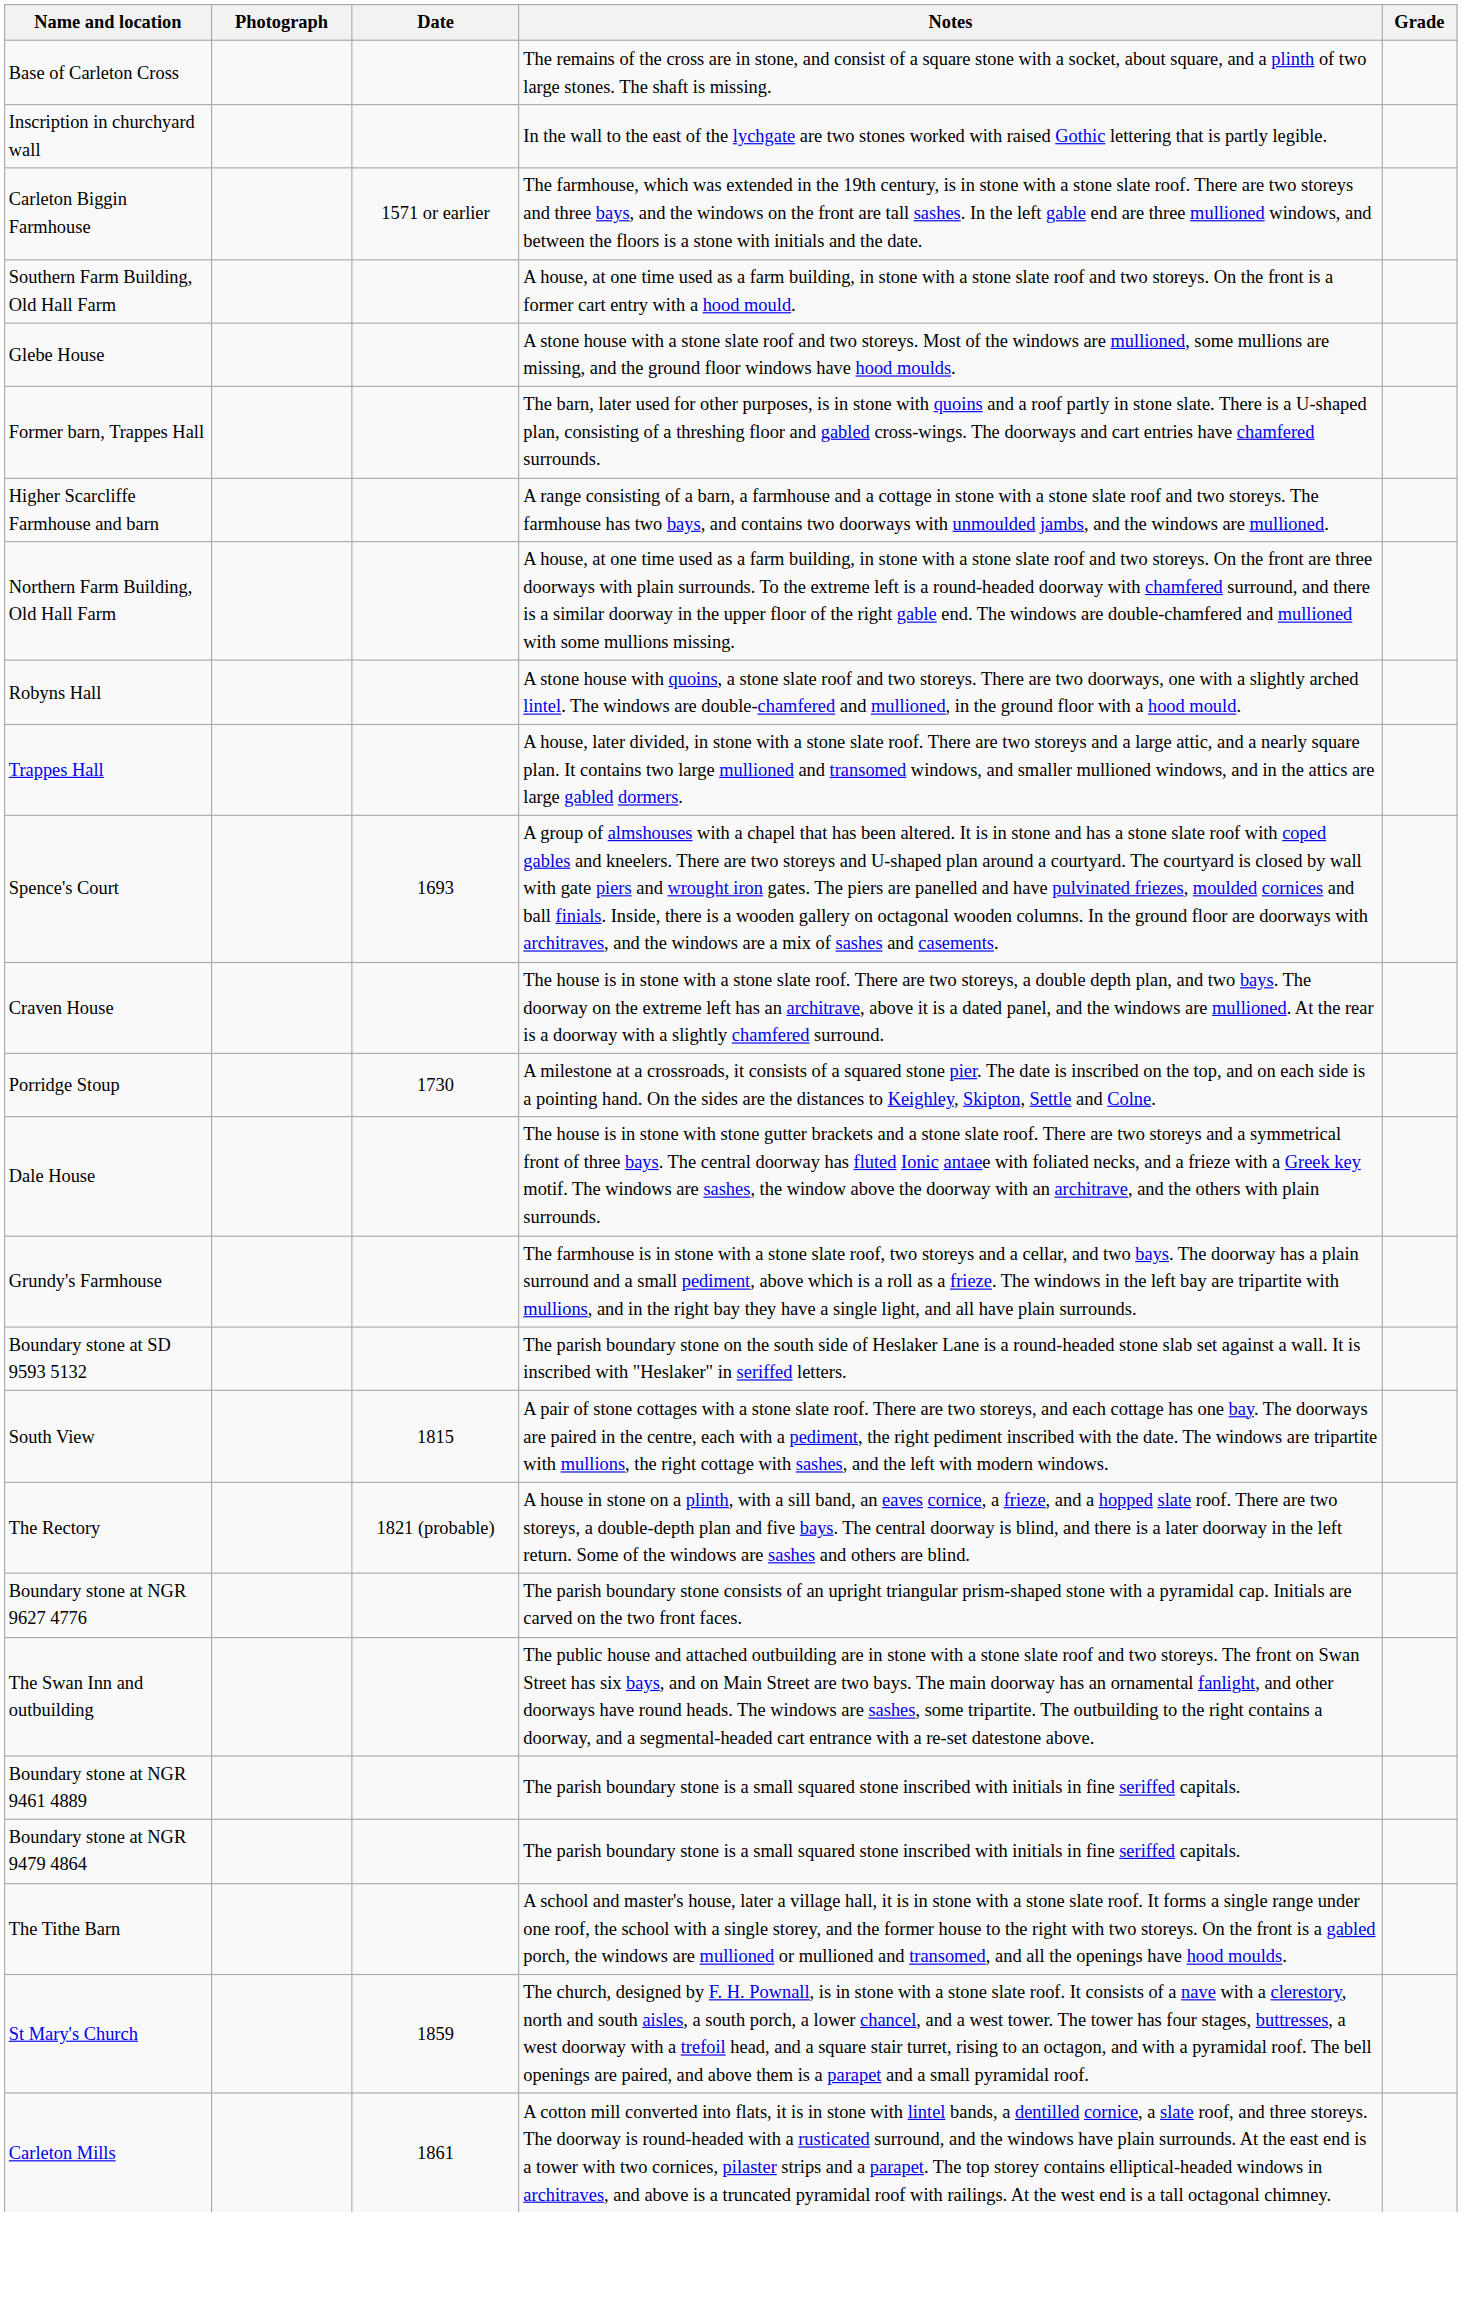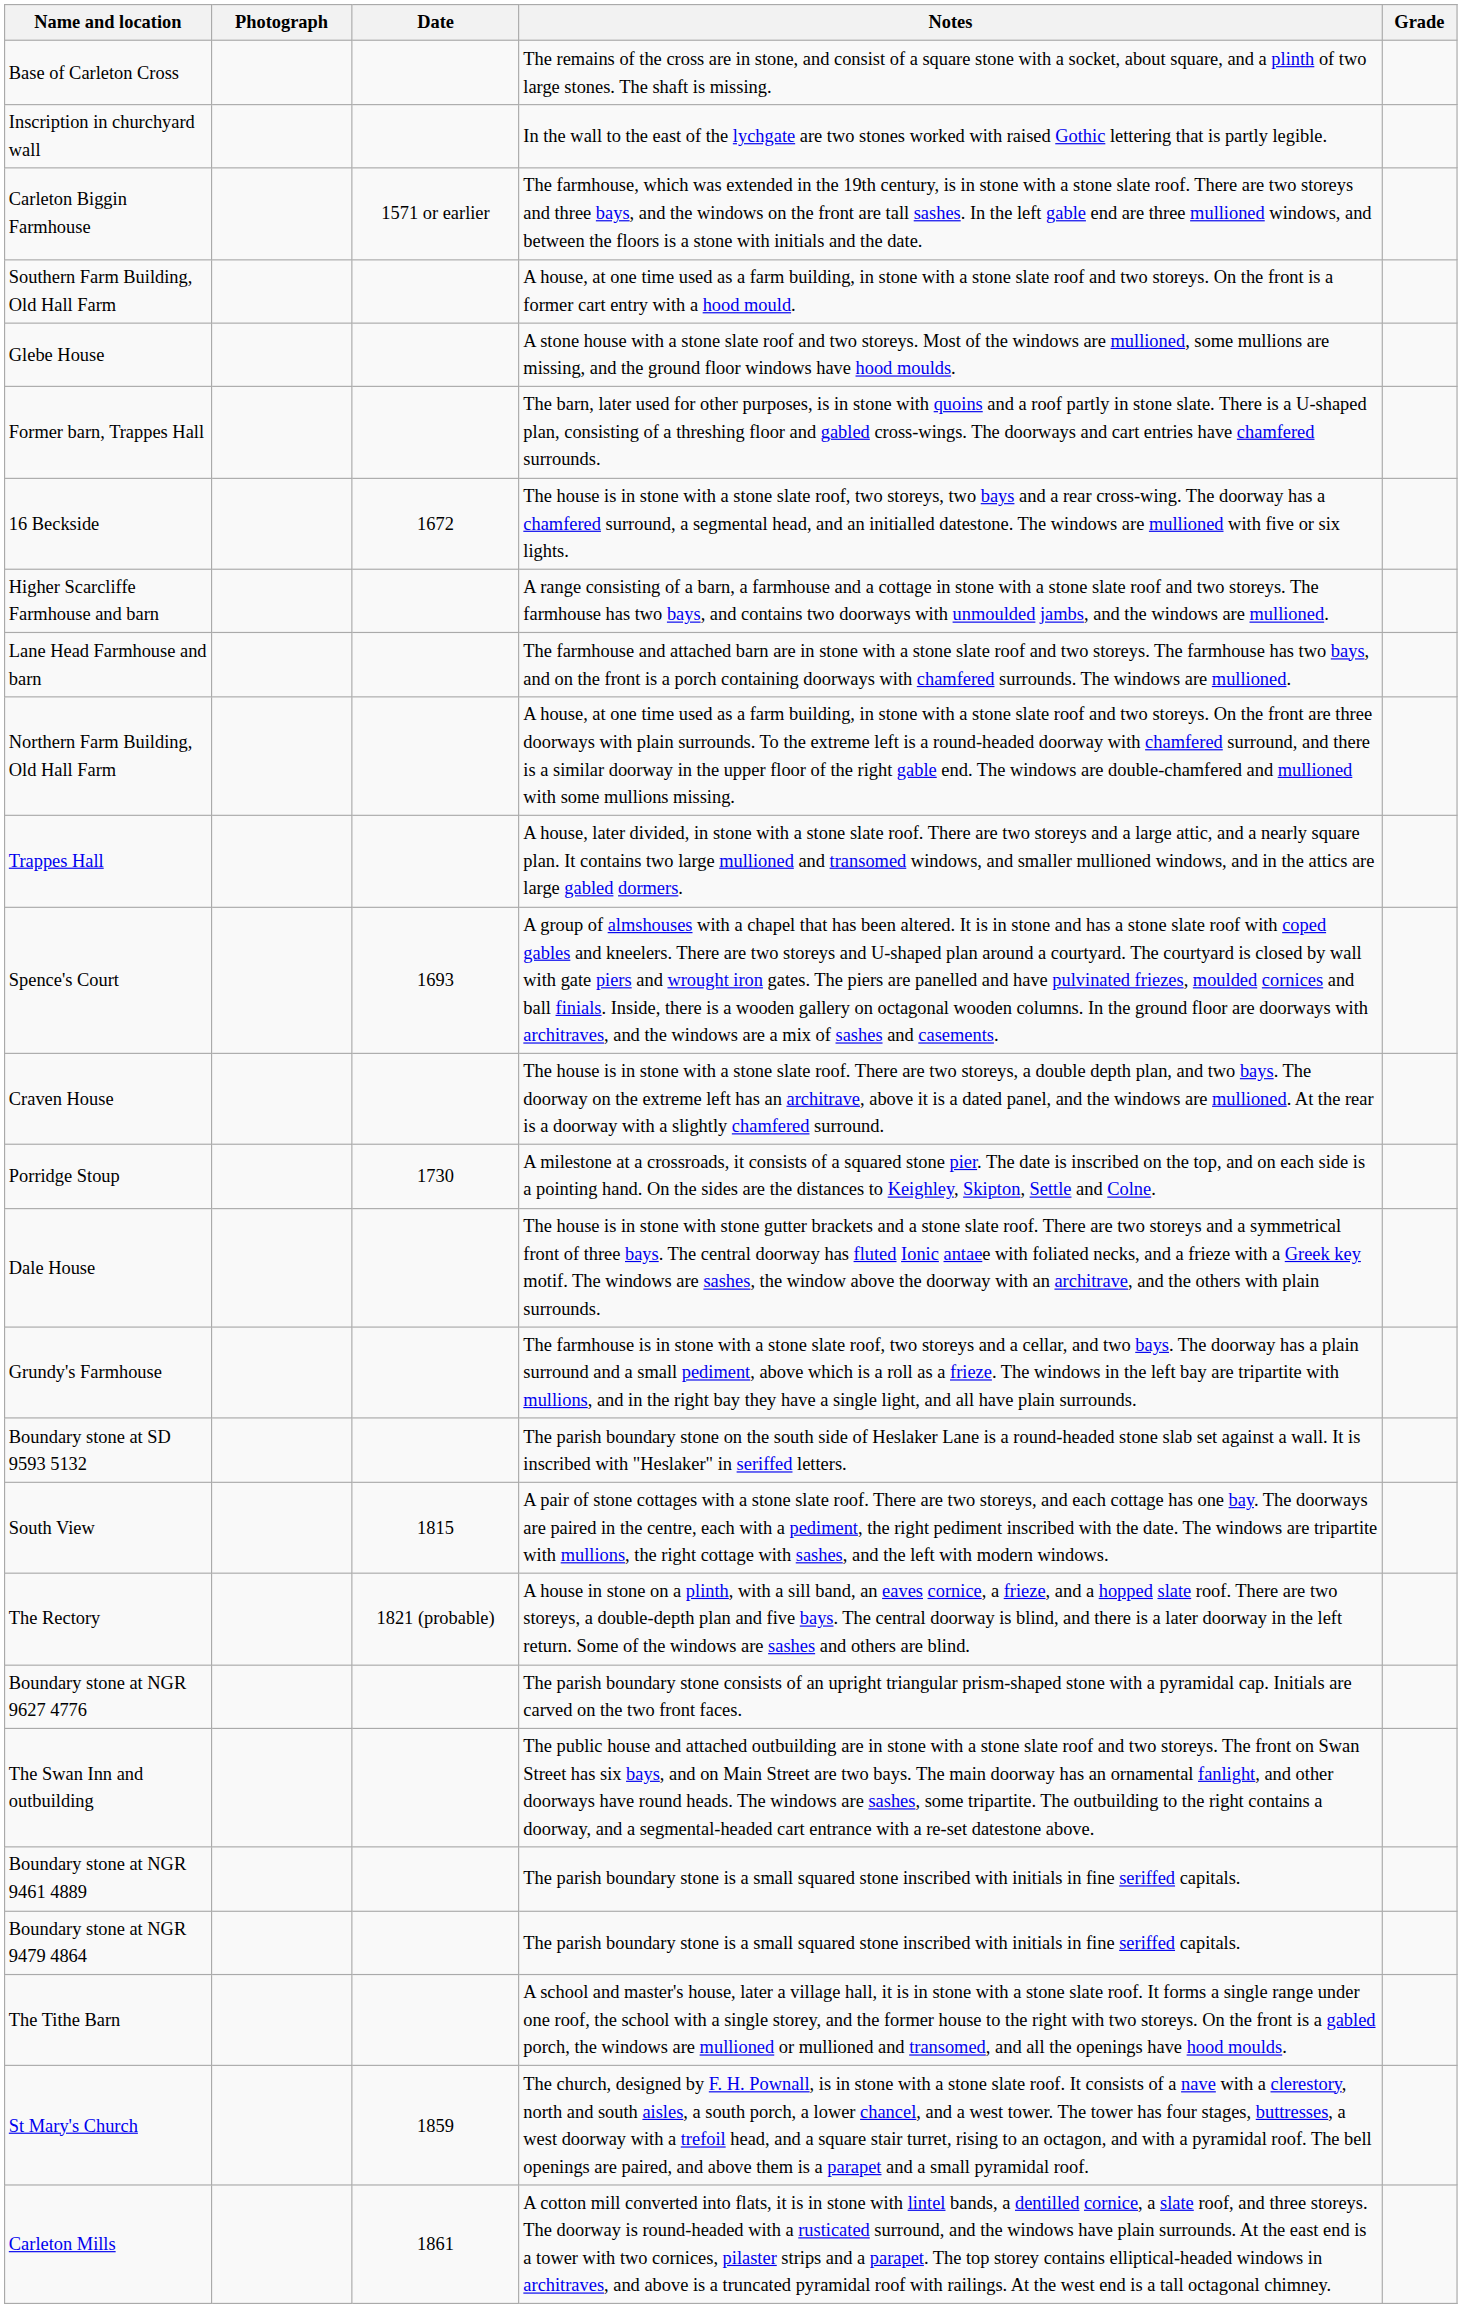 <table class="wikitable sortable plainrowheaders" style="width:100%; border:0px; text-align:left; line-height:150%">
 <tr>
 <th scope="col"  style="width:150px">Name and location</th>
 <th scope="col"  style="width:100px" class="unsortable">Photograph</th>
 <th scope="col"  style="width:120px">Date</th>
 <th scope="col"  style="width:650px" class="unsortable">Notes</th>
 <th scope="col"  style="width:50px">Grade</th>
 </tr>
 <tr>
 <td>Base of Carleton Cross<br><small></small></td>
 <td></td>
 <td align="center"></td>
 <td>The remains of the cross are in stone, and consist of a square stone with a socket, about  square, and a <a href='#'>plinth</a> of two large stones.  The shaft is missing.</td>
 <td align="center" ></td>
 </tr>
 <tr>
 <td>Inscription in churchyard wall<br><small></small></td>
 <td></td>
 <td align="center"></td>
 <td>In the wall to the east of the <a href='#'>lychgate</a> are two stones worked with raised <a href='#'>Gothic</a> lettering that is partly legible.</td>
 <td align="center" ></td>
 </tr>
 <tr>
 <td>Carleton Biggin Farmhouse<br><small></small></td>
 <td></td>
 <td align="center">1571 or earlier</td>
 <td>The farmhouse, which was extended in the 19th century, is in stone with a stone slate roof.  There are two storeys and three <a href='#'>bays</a>, and the windows on the front are tall <a href='#'>sashes</a>.  In the left <a href='#'>gable</a> end are three <a href='#'>mullioned</a> windows, and between the floors is a stone with initials and the date.</td>
 <td align="center" ></td>
 </tr>
 <tr>
 <td>Southern Farm Building,<br>Old Hall Farm<br><small></small></td>
 <td></td>
 <td align="center"></td>
 <td>A house, at one time used as a farm building, in stone with a stone slate roof and two storeys.  On the front is a former cart entry with a <a href='#'>hood mould</a>.</td>
 <td align="center" ></td>
 </tr>
 <tr>
 <td>Glebe House<br><small></small></td>
 <td></td>
 <td align="center"></td>
 <td>A stone house with a stone slate roof and two storeys.  Most of the windows are <a href='#'>mullioned</a>, some mullions are missing, and the ground floor windows have <a href='#'>hood moulds</a>.</td>
 <td align="center" ></td>
 </tr>
 <tr>
 <td>Former barn, Trappes Hall<br><small></small></td>
 <td></td>
 <td align="center"></td>
 <td>The barn, later used for other purposes, is in stone with <a href='#'>quoins</a> and a roof partly in stone slate.  There is a U-shaped plan, consisting of a threshing floor and <a href='#'>gabled</a> cross-wings.  The doorways and cart entries have <a href='#'>chamfered</a> surrounds.</td>
 <td align="center" ></td>
 </tr>
 <tr>
+<td>16 Beckside<br><small></small></td>
+<td></td>
+<td align="center">1672</td>
+<td>The house is in stone with a stone slate roof, two storeys, two <a href='#'>bays</a> and a rear cross-wing.  The doorway has a <a href='#'>chamfered</a> surround, a segmental head, and an initialled datestone.  The windows are <a href='#'>mullioned</a> with five or six lights.</td>
+<td align="center" ></td>
+</tr>
+<tr>
 <td>Higher Scarcliffe Farmhouse and barn<br><small></small></td>
 <td></td>
 <td align="center"></td>
 <td>A range consisting of a barn, a farmhouse and a cottage in stone with a stone slate roof and two storeys.  The farmhouse has two <a href='#'>bays</a>, and contains two doorways with <a href='#'>unmoulded</a> <a href='#'>jambs</a>, and the windows are <a href='#'>mullioned</a>.</td>
 <td align="center" ></td>
 </tr>
 <tr>
+<td>Lane Head Farmhouse and barn<br><small></small></td>
+<td></td>
+<td align="center"></td>
+<td>The farmhouse and attached barn are in stone with a stone slate roof and two storeys.  The farmhouse has two <a href='#'>bays</a>, and on the front is a porch containing doorways with <a href='#'>chamfered</a> surrounds.  The windows are <a href='#'>mullioned</a>.</td>
+<td align="center" ></td>
+</tr>
+<tr>
 <td>Northern Farm Building,<br>Old Hall Farm<br><small></small></td>
 <td></td>
 <td align="center"></td>
 <td>A house, at one time used as a farm building, in stone with a stone slate roof and two storeys.  On the front are three doorways with plain surrounds. To the extreme left is a round-headed doorway with <a href='#'>chamfered</a> surround, and there is a similar doorway in the upper floor of the right <a href='#'>gable</a> end.  The windows are double-chamfered and <a href='#'>mullioned</a> with some mullions missing.</td>
-<td align="center" ></td>
-</tr>
-<tr>
-<td>Robyns Hall<br><small></small></td>
-<td></td>
-<td align="center"></td>
-<td>A stone house with <a href='#'>quoins</a>, a stone slate roof and two storeys.  There are two doorways, one with a slightly arched <a href='#'>lintel</a>.  The windows are double-<a href='#'>chamfered</a> and <a href='#'>mullioned</a>, in the ground floor with a <a href='#'>hood mould</a>.</td>
 <td align="center" ></td>
 </tr>
 <tr>
 <td><a href='#'>Trappes Hall</a><br><small></small></td>
 <td></td>
 <td align="center"></td>
 <td>A house, later divided, in stone with a stone slate roof.  There are two storeys and a large attic, and a nearly square plan.  It contains two large <a href='#'>mullioned</a> and <a href='#'>transomed</a> windows, and smaller mullioned windows, and in the attics are large <a href='#'>gabled</a> <a href='#'>dormers</a>.</td>
 <td align="center" ></td>
 </tr>
 <tr>
 <td>Spence's Court<br><small></small></td>
 <td></td>
 <td align="center">1693</td>
 <td>A group of <a href='#'>almshouses</a> with a chapel that has been altered.  It is in stone and has a stone slate roof with <a href='#'>coped</a> <a href='#'>gables</a> and kneelers.  There are two storeys and U-shaped plan around a courtyard.  The courtyard is closed by  wall with gate <a href='#'>piers</a> and <a href='#'>wrought iron</a> gates.  The piers are panelled and have <a href='#'>pulvinated friezes</a>, <a href='#'>moulded</a> <a href='#'>cornices</a> and ball <a href='#'>finials</a>.  Inside, there is a wooden gallery on octagonal wooden columns.  In the ground floor are doorways with <a href='#'>architraves</a>, and the windows are a mix of <a href='#'>sashes</a> and <a href='#'>casements</a>.</td>
 <td align="center" ></td>
 </tr>
 <tr>
 <td>Craven House<br><small></small></td>
 <td></td>
 <td align="center"></td>
 <td>The house is in stone with a stone slate roof.  There are two storeys, a double depth plan, and two <a href='#'>bays</a>.  The doorway on the extreme left has an <a href='#'>architrave</a>, above it is a dated panel, and the windows are <a href='#'>mullioned</a>.  At the rear is a doorway with a slightly <a href='#'>chamfered</a> surround.</td>
 <td align="center" ></td>
 </tr>
 <tr>
 <td>Porridge Stoup<br><small></small></td>
 <td></td>
 <td align="center">1730</td>
 <td>A milestone at a crossroads, it consists of a squared stone <a href='#'>pier</a>.  The date is inscribed on the top, and on each side is a pointing hand.  On the sides are the distances to <a href='#'>Keighley</a>, <a href='#'>Skipton</a>, <a href='#'>Settle</a> and <a href='#'>Colne</a>.</td>
 <td align="center" ></td>
 </tr>
 <tr>
 <td>Dale House<br><small></small></td>
 <td></td>
 <td align="center"></td>
 <td>The house is in stone with stone gutter brackets and a stone slate roof.  There are two storeys and a symmetrical front of three <a href='#'>bays</a>.  The central doorway has <a href='#'>fluted</a> <a href='#'>Ionic</a> <a href='#'>antae</a>e with foliated necks, and a frieze with a <a href='#'>Greek key</a> motif.  The windows are <a href='#'>sashes</a>, the window above the doorway with an <a href='#'>architrave</a>, and the others with plain surrounds.</td>
 <td align="center" ></td>
 </tr>
 <tr>
 <td>Grundy's Farmhouse<br><small></small></td>
 <td></td>
 <td align="center"></td>
 <td>The farmhouse is in stone with a stone slate roof, two storeys and a cellar, and two <a href='#'>bays</a>.  The doorway has a plain surround and a small <a href='#'>pediment</a>, above which is a roll as a <a href='#'>frieze</a>.  The windows in the left bay are tripartite with <a href='#'>mullions</a>, and in the right bay they have a single light, and all have plain surrounds.</td>
 <td align="center" ></td>
 </tr>
 <tr>
 <td>Boundary stone at SD 9593 5132<br><small></small></td>
 <td></td>
 <td align="center"></td>
 <td>The parish boundary stone on the south side of Heslaker Lane is a round-headed stone slab set against a wall.  It is inscribed with "Heslaker" in <a href='#'>seriffed</a> letters.</td>
 <td align="center" ></td>
 </tr>
 <tr>
 <td>South View<br><small></small></td>
 <td></td>
 <td align="center">1815</td>
 <td>A pair of stone cottages with a stone slate roof.  There are two storeys, and each cottage has one <a href='#'>bay</a>.  The doorways are paired in the centre, each with a <a href='#'>pediment</a>, the right pediment inscribed with the date.  The windows are tripartite with <a href='#'>mullions</a>, the right cottage with <a href='#'>sashes</a>, and the left with modern windows.</td>
 <td align="center" ></td>
 </tr>
 <tr>
 <td>The Rectory<br><small></small></td>
 <td></td>
 <td align="center">1821 (probable)</td>
 <td>A house in stone on a <a href='#'>plinth</a>, with a sill band, an <a href='#'>eaves</a> <a href='#'>cornice</a>, a <a href='#'>frieze</a>, and a <a href='#'>hopped</a> <a href='#'>slate</a> roof.  There are two storeys, a double-depth plan and five <a href='#'>bays</a>.  The central doorway is blind, and there is a later doorway in the left return.  Some of the windows are <a href='#'>sashes</a> and others are blind.</td>
 <td align="center" ></td>
 </tr>
 <tr>
 <td>Boundary stone at NGR 9627 4776<br><small></small></td>
 <td></td>
 <td align="center"></td>
 <td>The parish boundary stone consists of an upright triangular prism-shaped stone with a pyramidal cap.  Initials are carved on the two front faces.</td>
 <td align="center" ></td>
 </tr>
 <tr>
 <td>The Swan Inn and outbuilding<br><small></small></td>
 <td></td>
 <td align="center"></td>
 <td>The public house and attached outbuilding are in stone with a stone slate roof and two storeys.  The front on Swan Street has six <a href='#'>bays</a>, and on Main Street are two bays.  The main doorway has an ornamental <a href='#'>fanlight</a>, and other doorways have round heads.  The windows are <a href='#'>sashes</a>, some tripartite.  The outbuilding to the right contains a doorway, and a segmental-headed cart entrance with a re-set datestone above.</td>
 <td align="center" ></td>
 </tr>
 <tr>
 <td>Boundary stone at NGR 9461 4889<br><small></small></td>
 <td></td>
 <td align="center"></td>
 <td>The parish boundary stone is a small squared stone inscribed with initials in fine <a href='#'>seriffed</a> capitals.</td>
 <td align="center" ></td>
 </tr>
 <tr>
 <td>Boundary stone at NGR 9479 4864<br><small></small></td>
 <td></td>
 <td align="center"></td>
 <td>The parish boundary stone is a small squared stone inscribed with initials in fine <a href='#'>seriffed</a> capitals.</td>
 <td align="center" ></td>
 </tr>
 <tr>
 <td>The Tithe Barn<br><small></small></td>
 <td></td>
 <td align="center"></td>
 <td>A school and master's house, later a village hall, it is in stone with a stone slate roof.  It forms a single range under one roof, the school with a single storey, and the former house to the right with two storeys.  On the front is a <a href='#'>gabled</a> porch, the windows are <a href='#'>mullioned</a> or mullioned and <a href='#'>transomed</a>, and all the openings have <a href='#'>hood moulds</a>.</td>
 <td align="center" ></td>
 </tr>
 <tr>
 <td><a href='#'>St Mary's Church</a><br><small></small></td>
 <td></td>
 <td align="center">1859</td>
 <td>The church, designed by <a href='#'>F. H. Pownall</a>, is in stone with a stone slate roof.  It consists of a <a href='#'>nave</a> with a <a href='#'>clerestory</a>, north and south <a href='#'>aisles</a>, a south porch, a lower <a href='#'>chancel</a>, and a west tower.  The tower has four stages, <a href='#'>buttresses</a>, a west doorway with a <a href='#'>trefoil</a> head, and a square stair turret, rising to an octagon, and with a pyramidal roof.  The bell openings are paired, and above them is a <a href='#'>parapet</a> and a small pyramidal roof.</td>
 <td align="center" ></td>
 </tr>
 <tr>
 <td><a href='#'>Carleton Mills</a><br><small></small></td>
 <td></td>
 <td align="center">1861</td>
 <td>A cotton mill converted into flats, it is in stone with <a href='#'>lintel</a> bands, a <a href='#'>dentilled</a> <a href='#'>cornice</a>, a <a href='#'>slate</a> roof, and three storeys.  The doorway is round-headed with a <a href='#'>rusticated</a> surround, and the windows have plain surrounds.  At the east end is a tower with two cornices, <a href='#'>pilaster</a> strips and a <a href='#'>parapet</a>.  The top storey contains elliptical-headed windows in <a href='#'>architraves</a>, and above is a truncated pyramidal roof with railings.  At the west end is a tall octagonal chimney.</td>
 <td align="center" ></td>
 </tr>
 <tr>
 </tr>
 </table>
